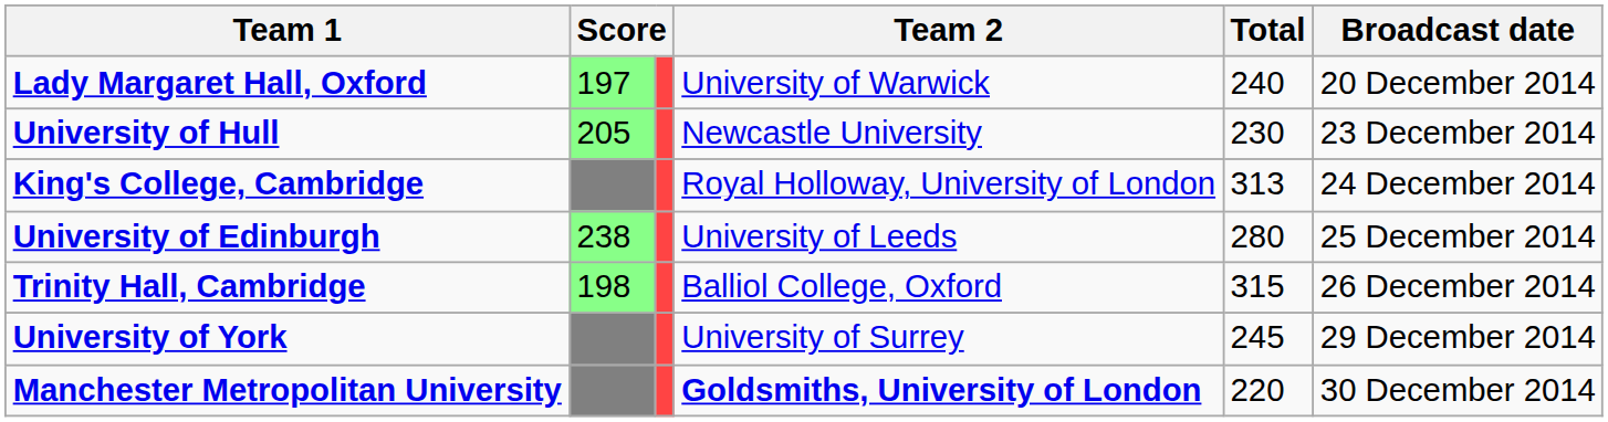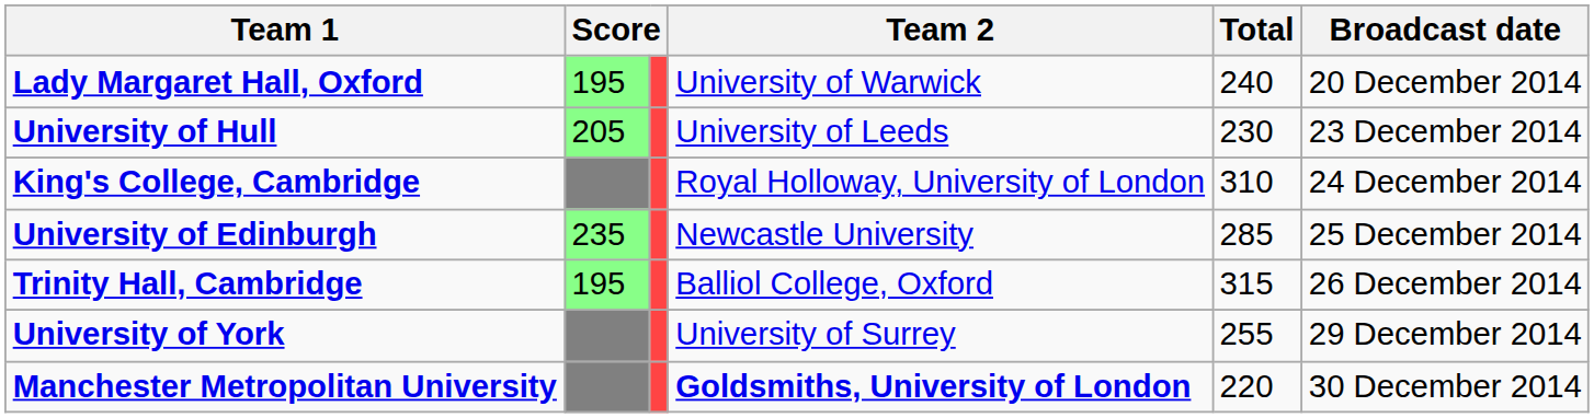 <table class="wikitable">
 <tr>
 <th>Team 1</th>
 <th colspan=2>Score</th>
 <th>Team 2</th>
 <th>Total</th>
 <th>Broadcast date</th>
 </tr>
 <tr>
 <td><strong><a href='#'>Lady Margaret Hall, Oxford</a></strong></td>
-<td style="background:#88ff88">197</td>
+<td style="background:#88ff88">195</td>
 <td style="background:#f44;"></td>
 <td><a href='#'>University of Warwick</a></td>
 <td>240</td>
 <td>20 December 2014</td>
 </tr>
 <tr>
 <td><strong><a href='#'>University of Hull</a></strong></td>
 <td style="background:#88ff88">205</td>
 <td style="background:#f44;"></td>
-<td><a href='#'>Newcastle University</a></td>
+<td><a href='#'>University of Leeds</a></td>
 <td>230</td>
 <td>23 December 2014</td>
 </tr>
 <tr>
 <td><strong><a href='#'>King's College, Cambridge</a></strong></td>
 <td style="background:grey"></td>
 <td style="background:#f44;"></td>
 <td><a href='#'>Royal Holloway, University of London</a></td>
-<td>313</td>
+<td>310</td>
 <td>24 December 2014</td>
 </tr>
 <tr>
 <td><strong><a href='#'>University of Edinburgh</a></strong></td>
-<td style="background:#88ff88">238</td>
+<td style="background:#88ff88">235</td>
 <td style="background:#f44;"></td>
-<td><a href='#'>University of Leeds</a></td>
-<td>280</td>
+<td><a href='#'>Newcastle University</a></td>
+<td>285</td>
 <td>25 December 2014</td>
 </tr>
 <tr>
 <td><strong><a href='#'>Trinity Hall, Cambridge</a></strong></td>
-<td style="background:#88ff88">198</td>
+<td style="background:#88ff88">195</td>
 <td style="background:#f44;"></td>
 <td><a href='#'>Balliol College, Oxford</a></td>
 <td>315</td>
 <td>26 December 2014</td>
 </tr>
 <tr>
 <td><strong><a href='#'>University of York</a></strong></td>
 <td style="background:grey"></td>
 <td style="background:#f44;"></td>
 <td><a href='#'>University of Surrey</a></td>
-<td>245</td>
+<td>255</td>
 <td>29 December 2014</td>
 </tr>
 <tr>
 <td><strong><a href='#'>Manchester Metropolitan University</a></strong></td>
 <td style="background:grey"></td>
 <td style="background:#f44;"></td>
 <td><strong><a href='#'>Goldsmiths, University of London</a></strong></td>
 <td>220</td>
 <td>30 December 2014</td>
 </tr>
 </table>
